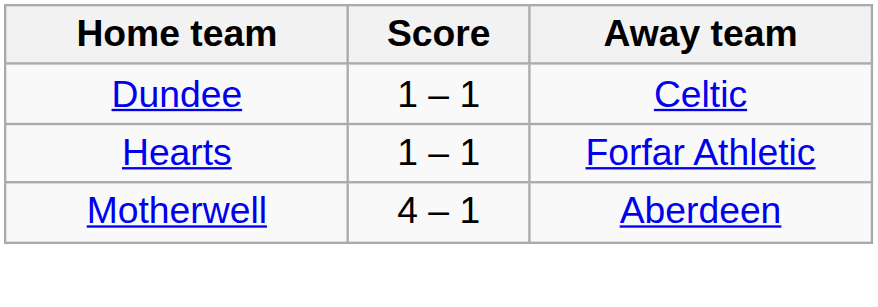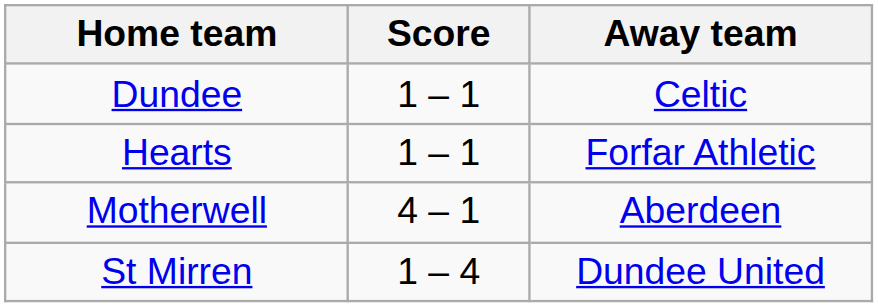 <table class="wikitable" style="text-align: center">
 <tr>
 <th width=140>Home team</th>
 <th width=70>Score</th>
 <th width=140>Away team</th>
 </tr>
 <tr>
 <td><a href='#'>Dundee</a></td>
 <td>1 – 1</td>
 <td><a href='#'>Celtic</a></td>
 </tr>
 <tr>
 <td><a href='#'>Hearts</a></td>
 <td>1 – 1</td>
 <td><a href='#'>Forfar Athletic</a></td>
 </tr>
 <tr>
 <td><a href='#'>Motherwell</a></td>
 <td>4 – 1</td>
 <td><a href='#'>Aberdeen</a></td>
 </tr>
+<tr>
+<td><a href='#'>St Mirren</a></td>
+<td>1 – 4</td>
+<td><a href='#'>Dundee United</a></td>
+</tr>
 </table>
